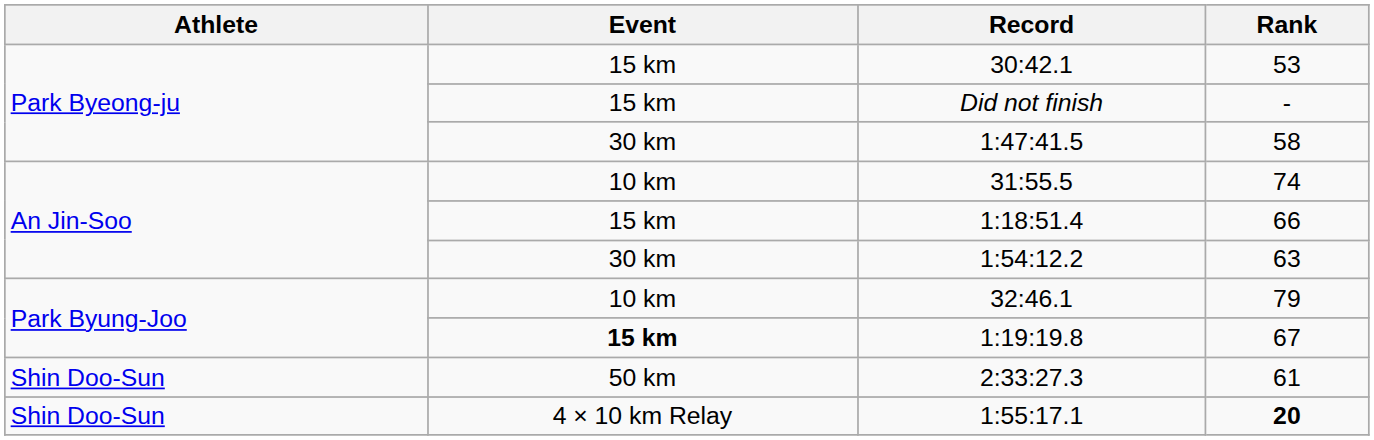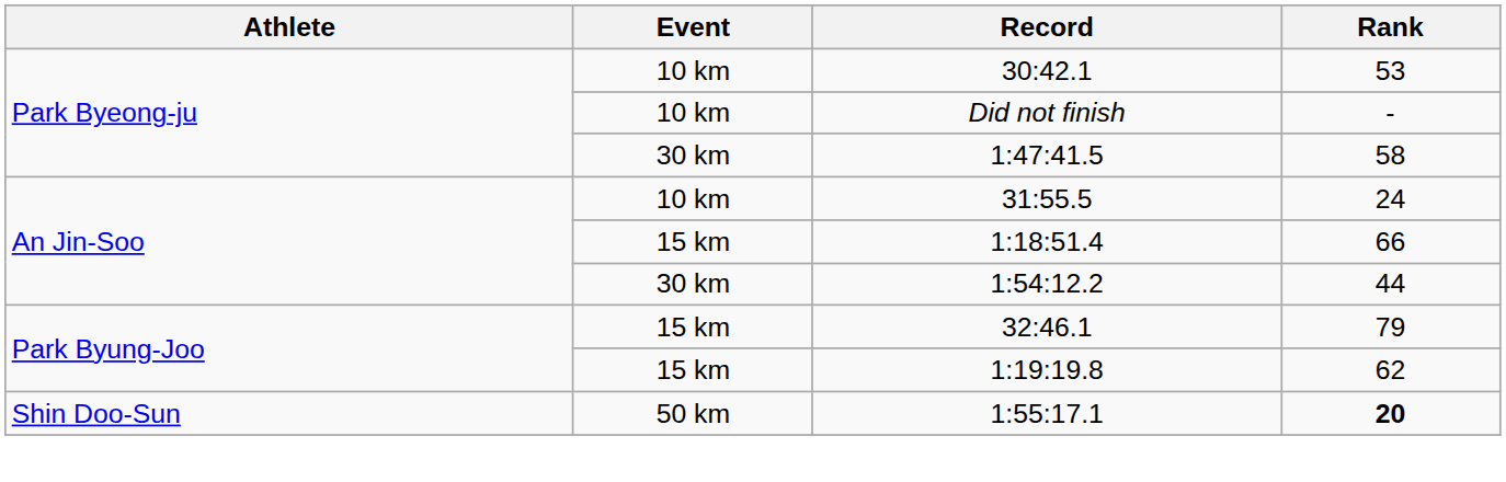 <table class=wikitable style="font-size:90%; text-align:center; width:40%">
 <tr>
 <th>Athlete</th>
 <th>Event</th>
 <th>Record</th>
 <th>Rank</th>
 </tr>
 <tr>
 <td rowspan=3 align=left><a href='#'>Park Byeong-ju</a></td>
-<td>15 km</td>
+<td>10 km</td>
 <td>30:42.1</td>
 <td>53</td>
 </tr>
 <tr>
-<td>15 km</td>
+<td>10 km</td>
 <td><em>Did not finish</em></td>
 <td>-</td>
 </tr>
 <tr>
 <td>30 km</td>
 <td>1:47:41.5</td>
 <td>58</td>
 </tr>
 <tr>
 <td rowspan=3 align=left><a href='#'>An Jin-Soo</a></td>
 <td>10 km</td>
 <td>31:55.5</td>
-<td>74</td>
+<td>24</td>
 </tr>
 <tr>
 <td>15 km</td>
 <td>1:18:51.4</td>
 <td>66</td>
 </tr>
 <tr>
 <td>30 km</td>
 <td>1:54:12.2</td>
-<td>63</td>
+<td>44</td>
 </tr>
 <tr>
 <td rowspan=2 align=left><a href='#'>Park Byung-Joo</a></td>
-<td>10 km</td>
+<td>15 km</td>
 <td>32:46.1</td>
 <td>79</td>
 </tr>
 <tr>
-<td><strong>15 km</strong></td>
+<td>15 km</td>
 <td>1:19:19.8</td>
-<td>67</td>
+<td>62</td>
 </tr>
 <tr>
 <td rowspan=1 align=left><a href='#'>Shin Doo-Sun</a></td>
 <td>50 km</td>
-<td>2:33:27.3</td>
-<td>61</td>
-</tr>
-<tr>
-<td rowspan=1 align=left><a href='#'>Shin Doo-Sun</a></td>
-<td>4 × 10 km Relay</td>
 <td>1:55:17.1</td>
 <td><strong>20</strong></td>
 </tr>
 </table>
